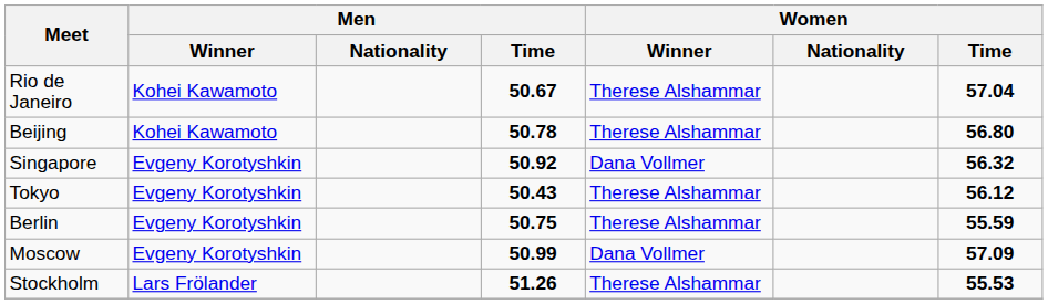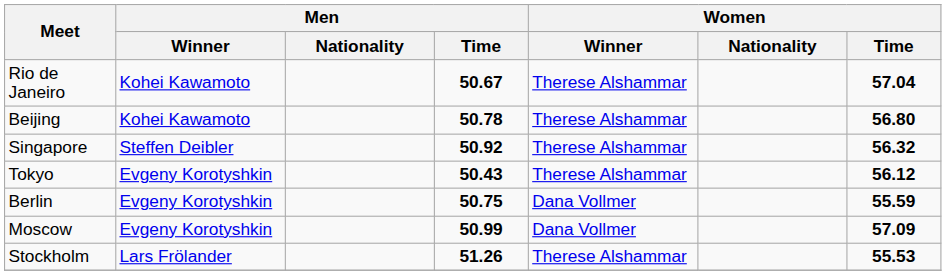 <table class="wikitable">
 <tr>
 <th rowspan="2">Meet</th>
 <th colspan="3">Men</th>
 <th colspan="3">Women</th>
 </tr>
 <tr>
 <th width=150>Winner</th>
 <th width=130>Nationality</th>
 <th width=80>Time</th>
 <th width=150>Winner</th>
 <th width=130>Nationality</th>
 <th width=80>Time</th>
 </tr>
 <tr>
 <td>Rio de Janeiro</td>
 <td><a href='#'>Kohei Kawamoto</a></td>
 <td></td>
 <td align=center><strong>50.67</strong></td>
 <td><a href='#'>Therese Alshammar</a></td>
 <td></td>
 <td align=center><strong>57.04</strong></td>
 </tr>
 <tr>
 <td>Beijing</td>
 <td><a href='#'>Kohei Kawamoto</a></td>
 <td></td>
 <td align=center><strong>50.78</strong></td>
 <td><a href='#'>Therese Alshammar</a></td>
 <td></td>
 <td align=center><strong>56.80</strong></td>
 </tr>
 <tr>
 <td>Singapore</td>
-<td><a href='#'>Evgeny Korotyshkin</a></td>
+<td><a href='#'>Steffen Deibler</a></td>
 <td></td>
 <td align=center><strong>50.92</strong></td>
-<td><a href='#'>Dana Vollmer</a></td>
+<td><a href='#'>Therese Alshammar</a></td>
 <td></td>
 <td align=center><strong>56.32</strong></td>
 </tr>
 <tr>
 <td>Tokyo</td>
 <td><a href='#'>Evgeny Korotyshkin</a></td>
 <td></td>
 <td align=center><strong>50.43</strong></td>
 <td><a href='#'>Therese Alshammar</a></td>
 <td></td>
 <td align=center><strong>56.12</strong></td>
 </tr>
 <tr>
 <td>Berlin</td>
 <td><a href='#'>Evgeny Korotyshkin</a></td>
 <td></td>
 <td align=center><strong>50.75</strong></td>
-<td><a href='#'>Therese Alshammar</a></td>
+<td><a href='#'>Dana Vollmer</a></td>
 <td></td>
 <td align=center><strong>55.59</strong></td>
 </tr>
 <tr>
 <td>Moscow</td>
 <td><a href='#'>Evgeny Korotyshkin</a></td>
 <td></td>
 <td align=center><strong>50.99</strong></td>
 <td><a href='#'>Dana Vollmer</a></td>
 <td></td>
 <td align=center><strong>57.09</strong></td>
 </tr>
 <tr>
 <td>Stockholm</td>
 <td><a href='#'>Lars Frölander</a></td>
 <td></td>
 <td align=center><strong>51.26</strong></td>
 <td><a href='#'>Therese Alshammar</a></td>
 <td></td>
 <td align=center><strong>55.53</strong></td>
 </tr>
 <tr>
 </tr>
 </table>
